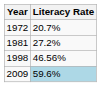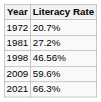 <table class="sortable wikitable">
 <tr>
 <th>Year</th>
 <th>Literacy Rate</th>
 </tr>
 <tr>
 <td>1972</td>
 <td>20.7%</td>
 </tr>
 <tr>
 <td>1981</td>
 <td>27.2%</td>
 </tr>
 <tr>
 <td>1998</td>
 <td>46.56%</td>
 </tr>
 <tr>
 <td>2009</td>
-<td style="background: lightblue;">59.6%</td>
+<td>59.6%</td>
+</tr>
+<tr>
+<td>2021</td>
+<td>66.3%</td>
 </tr>
 </table>
